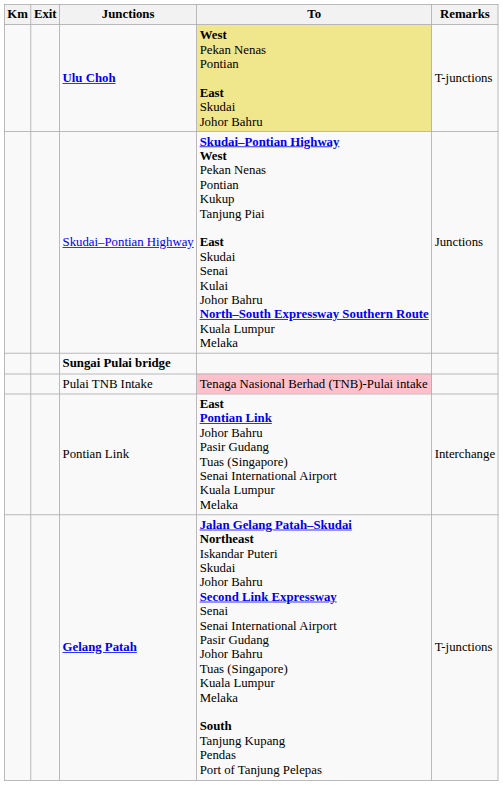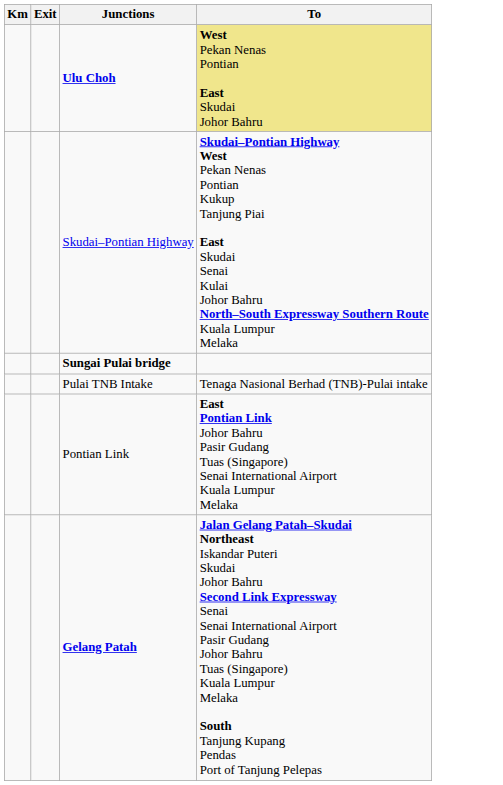 <table class="wikitable">
 <tr>
 <th>Km</th>
 <th>Exit</th>
 <th>Junctions</th>
 <th>To</th>
-<th>Remarks</th>
 </tr>
 <tr>
 <td></td>
 <td></td>
 <td><strong><a href='#'>Ulu Choh</a></strong></td>
 <td style="background: khaki;"><strong>West</strong><br>Pekan Nenas<br>Pontian<br><br><strong>East</strong><br>Skudai<br>Johor Bahru</td>
-<td>T-junctions</td>
 </tr>
 <tr>
 <td></td>
 <td></td>
 <td><a href='#'>Skudai–Pontian Highway</a></td>
 <td> <strong><a href='#'>Skudai–Pontian Highway</a></strong><br><strong>West</strong><br>Pekan Nenas<br>Pontian<br>Kukup<br>Tanjung Piai<br><br><strong>East</strong><br>Skudai<br>Senai<br>Kulai<br>Johor Bahru<br>  <strong><a href='#'>North–South Expressway Southern Route</a></strong><br>Kuala Lumpur<br>Melaka</td>
-<td>Junctions</td>
 </tr>
 <tr>
 <td></td>
 <td></td>
 <td><strong>Sungai Pulai bridge</strong></td>
 <td></td>
-<td></td>
 </tr>
 <tr>
 <td></td>
 <td></td>
 <td>Pulai TNB Intake</td>
-<td style="background: pink;">Tenaga Nasional Berhad (TNB)-Pulai intake</td>
-<td></td>
+<td>Tenaga Nasional Berhad (TNB)-Pulai intake</td>
 </tr>
 <tr>
 <td></td>
 <td></td>
 <td>Pontian Link</td>
 <td><strong>East</strong><br> <strong><a href='#'>Pontian Link</a></strong><br>Johor Bahru<br>Pasir Gudang<br>Tuas (Singapore)<br>Senai International Airport <br>Kuala Lumpur<br>Melaka</td>
-<td>Interchange</td>
 </tr>
 <tr>
 <td></td>
 <td></td>
 <td><strong><a href='#'>Gelang Patah</a></strong></td>
 <td> <strong><a href='#'>Jalan Gelang Patah–Skudai</a></strong><br><strong>Northeast</strong><br>Iskandar Puteri<br>Skudai<br>Johor Bahru<br> <strong><a href='#'>Second Link Expressway</a></strong><br>Senai<br>Senai International Airport <br>Pasir Gudang<br>Johor Bahru<br>Tuas (Singapore)<br>Kuala Lumpur<br>Melaka<br><br><strong>South</strong><br> Tanjung Kupang<br> Pendas<br> Port of Tanjung Pelepas</td>
-<td>T-junctions</td>
 </tr>
 </table>
